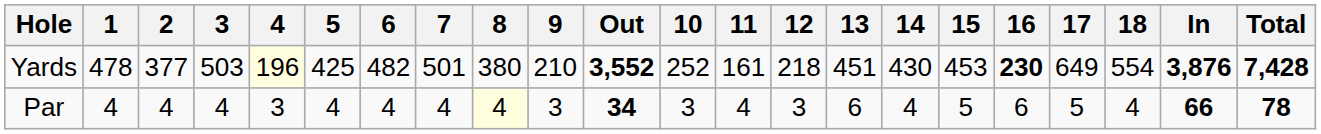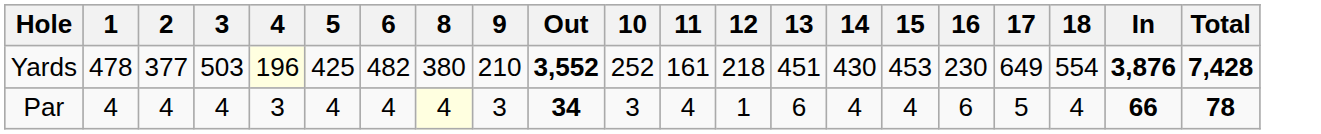 <table class="wikitable" style="text-align:center">
 <tr>
 <th align="left">Hole</th>
 <th>1</th>
 <th>2</th>
 <th>3</th>
 <th>4</th>
 <th>5</th>
 <th>6</th>
-<th>7</th>
 <th>8</th>
 <th>9</th>
 <th>Out</th>
 <th>10</th>
 <th>11</th>
 <th>12</th>
 <th>13</th>
 <th>14</th>
 <th>15</th>
 <th>16</th>
 <th>17</th>
 <th>18</th>
 <th>In</th>
 <th>Total</th>
 </tr>
 <tr>
 <td align="center">Yards</td>
 <td>478</td>
 <td>377</td>
 <td>503</td>
 <td style="background: lightyellow;">196</td>
 <td>425</td>
 <td>482</td>
-<td>501</td>
 <td>380</td>
 <td>210</td>
 <td><strong>3,552</strong></td>
 <td>252</td>
 <td>161</td>
 <td>218</td>
 <td>451</td>
 <td>430</td>
 <td>453</td>
-<td><strong>230</strong></td>
+<td>230</td>
 <td>649</td>
 <td>554</td>
 <td><strong>3,876</strong></td>
 <td><strong>7,428</strong></td>
 </tr>
 <tr>
 <td align="center">Par</td>
 <td>4</td>
 <td>4</td>
 <td>4</td>
 <td>3</td>
 <td>4</td>
 <td>4</td>
-<td>4</td>
 <td style="background: lightyellow;">4</td>
 <td>3</td>
 <td><strong>34</strong></td>
 <td>3</td>
 <td>4</td>
-<td>3</td>
+<td>1</td>
 <td>6</td>
 <td>4</td>
-<td>5</td>
+<td>4</td>
 <td>6</td>
 <td>5</td>
 <td>4</td>
 <td><strong>66</strong></td>
 <td><strong>78</strong></td>
 </tr>
 </table>
